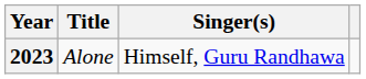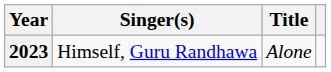 <table class="wikitable plainrowheaders sortable">
 <tr>
 <th scope="col">Year</th>
+<th scope="col">Singer(s)</th>
 <th scope="col">Title</th>
-<th scope="col">Singer(s)</th>
 <th scope="col" class="unsortable"></th>
 </tr>
 <tr>
 <th scope="row">2023</th>
+<td>Himself, <a href='#'>Guru Randhawa</a></td>
 <td><em>Alone</em></td>
-<td>Himself, <a href='#'>Guru Randhawa</a></td>
 <td></td>
 </tr>
 </table>
